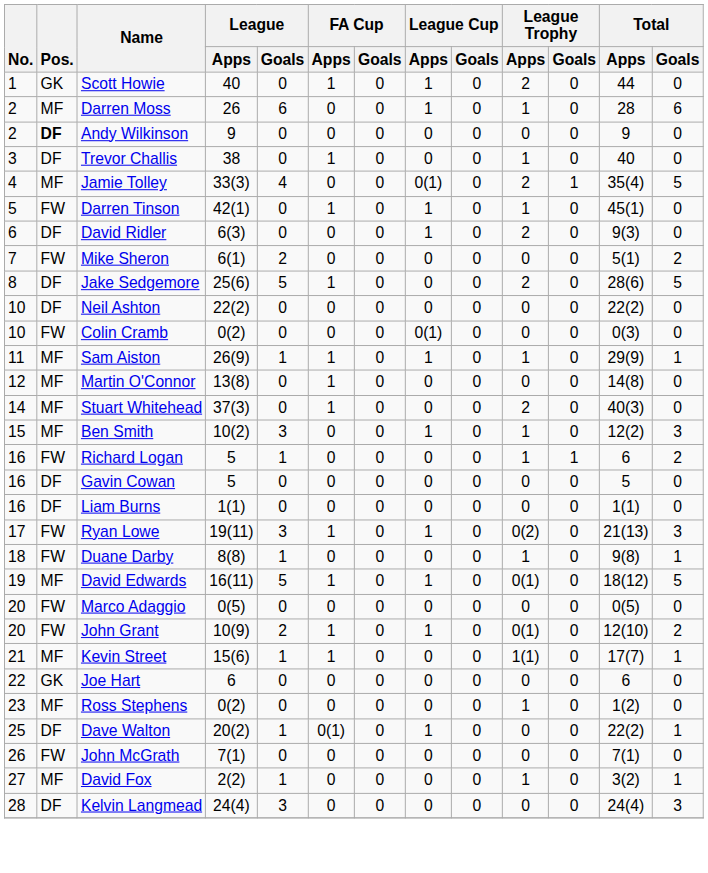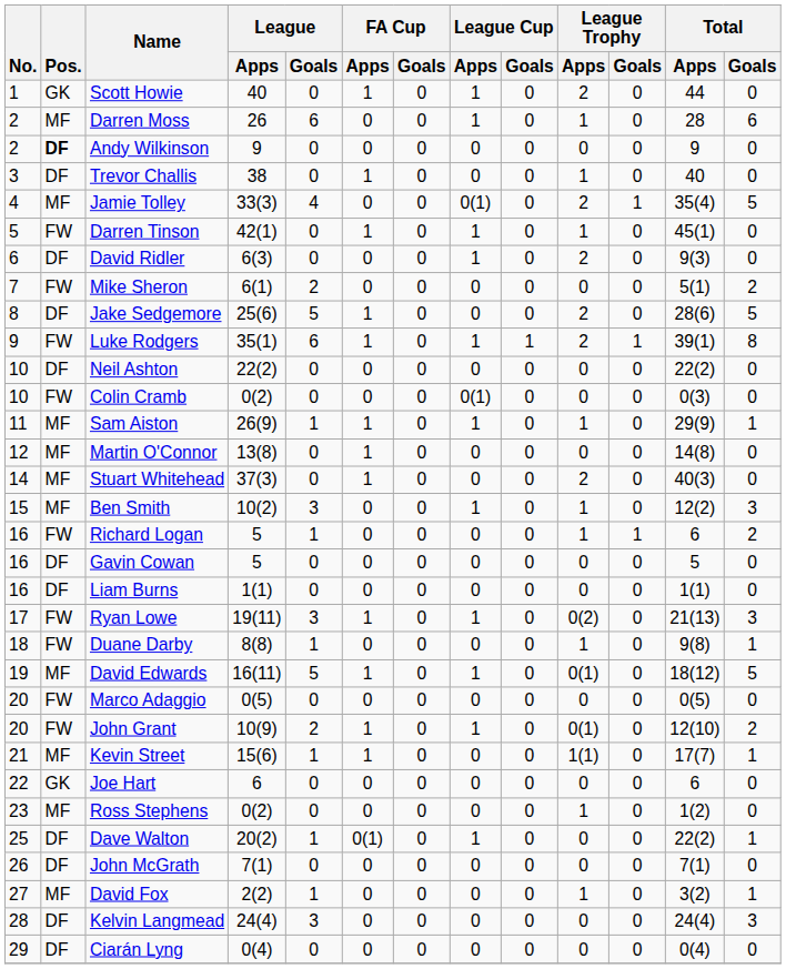 <table class="wikitable" style="text-align:center">
 <tr>
 <th rowspan="2" valign="bottom">No.</th>
 <th rowspan="2" valign="bottom">Pos.</th>
 <th rowspan="2">Name</th>
 <th colspan="2" width="85">League</th>
 <th colspan="2" width="85">FA Cup</th>
 <th colspan="2" width="85">League Cup</th>
 <th colspan="2" width="85">League Trophy</th>
 <th colspan="2" width="85">Total</th>
 </tr>
 <tr>
 <th>Apps</th>
 <th>Goals</th>
 <th>Apps</th>
 <th>Goals</th>
 <th>Apps</th>
 <th>Goals</th>
 <th>Apps</th>
 <th>Goals</th>
 <th>Apps</th>
 <th>Goals</th>
 </tr>
 <tr>
 <td align="left">1</td>
 <td align="left">GK</td>
 <td align="left"> <a href='#'>Scott Howie</a></td>
 <td>40</td>
 <td>0</td>
 <td>1</td>
 <td>0</td>
 <td>1</td>
 <td>0</td>
 <td>2</td>
 <td>0</td>
 <td>44</td>
 <td>0</td>
 </tr>
 <tr>
 <td align="left">2</td>
 <td align="left">MF</td>
 <td align="left"> <a href='#'>Darren Moss</a></td>
 <td>26</td>
 <td>6</td>
 <td>0</td>
 <td>0</td>
 <td>1</td>
 <td>0</td>
 <td>1</td>
 <td>0</td>
 <td>28</td>
 <td>6</td>
 </tr>
 <tr>
 <td align="left">2</td>
 <td align="left"><strong>DF</strong></td>
 <td align="left"> <a href='#'>Andy Wilkinson</a></td>
 <td>9</td>
 <td>0</td>
 <td>0</td>
 <td>0</td>
 <td>0</td>
 <td>0</td>
 <td>0</td>
 <td>0</td>
 <td>9</td>
 <td>0</td>
 </tr>
 <tr>
 <td align="left">3</td>
 <td align="left">DF</td>
 <td align="left"> <a href='#'>Trevor Challis</a></td>
 <td>38</td>
 <td>0</td>
 <td>1</td>
 <td>0</td>
 <td>0</td>
 <td>0</td>
 <td>1</td>
 <td>0</td>
 <td>40</td>
 <td>0</td>
 </tr>
 <tr>
 <td align="left">4</td>
 <td align="left">MF</td>
 <td align="left"> <a href='#'>Jamie Tolley</a></td>
 <td>33(3)</td>
 <td>4</td>
 <td>0</td>
 <td>0</td>
 <td>0(1)</td>
 <td>0</td>
 <td>2</td>
 <td>1</td>
 <td>35(4)</td>
 <td>5</td>
 </tr>
 <tr>
 <td align="left">5</td>
 <td align="left">FW</td>
 <td align="left"> <a href='#'>Darren Tinson</a></td>
 <td>42(1)</td>
 <td>0</td>
 <td>1</td>
 <td>0</td>
 <td>1</td>
 <td>0</td>
 <td>1</td>
 <td>0</td>
 <td>45(1)</td>
 <td>0</td>
 </tr>
 <tr>
 <td align="left">6</td>
 <td align="left">DF</td>
 <td align="left"> <a href='#'>David Ridler</a></td>
 <td>6(3)</td>
 <td>0</td>
 <td>0</td>
 <td>0</td>
 <td>1</td>
 <td>0</td>
 <td>2</td>
 <td>0</td>
 <td>9(3)</td>
 <td>0</td>
 </tr>
 <tr>
 <td align="left">7</td>
 <td align="left">FW</td>
 <td align="left"> <a href='#'>Mike Sheron</a></td>
 <td>6(1)</td>
 <td>2</td>
 <td>0</td>
 <td>0</td>
 <td>0</td>
 <td>0</td>
 <td>0</td>
 <td>0</td>
 <td>5(1)</td>
 <td>2</td>
 </tr>
 <tr>
 <td align="left">8</td>
 <td align="left">DF</td>
 <td align="left"> <a href='#'>Jake Sedgemore</a></td>
 <td>25(6)</td>
 <td>5</td>
 <td>1</td>
 <td>0</td>
 <td>0</td>
 <td>0</td>
 <td>2</td>
 <td>0</td>
 <td>28(6)</td>
 <td>5</td>
+</tr>
+<tr>
+<td align="left">9</td>
+<td align="left">FW</td>
+<td align="left"> <a href='#'>Luke Rodgers</a></td>
+<td>35(1)</td>
+<td>6</td>
+<td>1</td>
+<td>0</td>
+<td>1</td>
+<td>1</td>
+<td>2</td>
+<td>1</td>
+<td>39(1)</td>
+<td>8</td>
 </tr>
 <tr>
 <td align="left">10</td>
 <td align="left">DF</td>
 <td align="left"> <a href='#'>Neil Ashton</a></td>
 <td>22(2)</td>
 <td>0</td>
 <td>0</td>
 <td>0</td>
 <td>0</td>
 <td>0</td>
 <td>0</td>
 <td>0</td>
 <td>22(2)</td>
 <td>0</td>
 </tr>
 <tr>
 <td align="left">10</td>
 <td align="left">FW</td>
 <td align="left"> <a href='#'>Colin Cramb</a></td>
 <td>0(2)</td>
 <td>0</td>
 <td>0</td>
 <td>0</td>
 <td>0(1)</td>
 <td>0</td>
 <td>0</td>
 <td>0</td>
 <td>0(3)</td>
 <td>0</td>
 </tr>
 <tr>
 <td align="left">11</td>
 <td align="left">MF</td>
 <td align="left"> <a href='#'>Sam Aiston</a></td>
 <td>26(9)</td>
 <td>1</td>
 <td>1</td>
 <td>0</td>
 <td>1</td>
 <td>0</td>
 <td>1</td>
 <td>0</td>
 <td>29(9)</td>
 <td>1</td>
 </tr>
 <tr>
 <td align="left">12</td>
 <td align="left">MF</td>
 <td align="left"> <a href='#'>Martin O'Connor</a></td>
 <td>13(8)</td>
 <td>0</td>
 <td>1</td>
 <td>0</td>
 <td>0</td>
 <td>0</td>
 <td>0</td>
 <td>0</td>
 <td>14(8)</td>
 <td>0</td>
 </tr>
 <tr>
 <td align="left">14</td>
 <td align="left">MF</td>
 <td align="left"> <a href='#'>Stuart Whitehead</a></td>
 <td>37(3)</td>
 <td>0</td>
 <td>1</td>
 <td>0</td>
 <td>0</td>
 <td>0</td>
 <td>2</td>
 <td>0</td>
 <td>40(3)</td>
 <td>0</td>
 </tr>
 <tr>
 <td align="left">15</td>
 <td align="left">MF</td>
 <td align="left"> <a href='#'>Ben Smith</a></td>
 <td>10(2)</td>
 <td>3</td>
 <td>0</td>
 <td>0</td>
 <td>1</td>
 <td>0</td>
 <td>1</td>
 <td>0</td>
 <td>12(2)</td>
 <td>3</td>
 </tr>
 <tr>
 <td align="left">16</td>
 <td align="left">FW</td>
 <td align="left"> <a href='#'>Richard Logan</a></td>
 <td>5</td>
 <td>1</td>
 <td>0</td>
 <td>0</td>
 <td>0</td>
 <td>0</td>
 <td>1</td>
 <td>1</td>
 <td>6</td>
 <td>2</td>
 </tr>
 <tr>
 <td align="left">16</td>
 <td align="left">DF</td>
 <td align="left"> <a href='#'>Gavin Cowan</a></td>
 <td>5</td>
 <td>0</td>
 <td>0</td>
 <td>0</td>
 <td>0</td>
 <td>0</td>
 <td>0</td>
 <td>0</td>
 <td>5</td>
 <td>0</td>
 </tr>
 <tr>
 <td align="left">16</td>
 <td align="left">DF</td>
 <td align="left"> <a href='#'>Liam Burns</a></td>
 <td>1(1)</td>
 <td>0</td>
 <td>0</td>
 <td>0</td>
 <td>0</td>
 <td>0</td>
 <td>0</td>
 <td>0</td>
 <td>1(1)</td>
 <td>0</td>
 </tr>
 <tr>
 <td align="left">17</td>
 <td align="left">FW</td>
 <td align="left"> <a href='#'>Ryan Lowe</a></td>
 <td>19(11)</td>
 <td>3</td>
 <td>1</td>
 <td>0</td>
 <td>1</td>
 <td>0</td>
 <td>0(2)</td>
 <td>0</td>
 <td>21(13)</td>
 <td>3</td>
 </tr>
 <tr>
 <td align="left">18</td>
 <td align="left">FW</td>
 <td align="left"> <a href='#'>Duane Darby</a></td>
 <td>8(8)</td>
 <td>1</td>
 <td>0</td>
 <td>0</td>
 <td>0</td>
 <td>0</td>
 <td>1</td>
 <td>0</td>
 <td>9(8)</td>
 <td>1</td>
 </tr>
 <tr>
 <td align="left">19</td>
 <td align="left">MF</td>
 <td align="left"> <a href='#'>David Edwards</a></td>
 <td>16(11)</td>
 <td>5</td>
 <td>1</td>
 <td>0</td>
 <td>1</td>
 <td>0</td>
 <td>0(1)</td>
 <td>0</td>
 <td>18(12)</td>
 <td>5</td>
 </tr>
 <tr>
 <td align="left">20</td>
 <td align="left">FW</td>
 <td align="left"> <a href='#'>Marco Adaggio</a></td>
 <td>0(5)</td>
 <td>0</td>
 <td>0</td>
 <td>0</td>
 <td>0</td>
 <td>0</td>
 <td>0</td>
 <td>0</td>
 <td>0(5)</td>
 <td>0</td>
 </tr>
 <tr>
 <td align="left">20</td>
 <td align="left">FW</td>
 <td align="left"> <a href='#'>John Grant</a></td>
 <td>10(9)</td>
 <td>2</td>
 <td>1</td>
 <td>0</td>
 <td>1</td>
 <td>0</td>
 <td>0(1)</td>
 <td>0</td>
 <td>12(10)</td>
 <td>2</td>
 </tr>
 <tr>
 <td align="left">21</td>
 <td align="left">MF</td>
 <td align="left"> <a href='#'>Kevin Street</a></td>
 <td>15(6)</td>
 <td>1</td>
 <td>1</td>
 <td>0</td>
 <td>0</td>
 <td>0</td>
 <td>1(1)</td>
 <td>0</td>
 <td>17(7)</td>
 <td>1</td>
 </tr>
 <tr>
 <td align="left">22</td>
 <td align="left">GK</td>
 <td align="left"> <a href='#'>Joe Hart</a></td>
 <td>6</td>
 <td>0</td>
 <td>0</td>
 <td>0</td>
 <td>0</td>
 <td>0</td>
 <td>0</td>
 <td>0</td>
 <td>6</td>
 <td>0</td>
 </tr>
 <tr>
 <td align="left">23</td>
 <td align="left">MF</td>
 <td align="left"> <a href='#'>Ross Stephens</a></td>
 <td>0(2)</td>
 <td>0</td>
 <td>0</td>
 <td>0</td>
 <td>0</td>
 <td>0</td>
 <td>1</td>
 <td>0</td>
 <td>1(2)</td>
 <td>0</td>
 </tr>
 <tr>
 <td align="left">25</td>
 <td align="left">DF</td>
 <td align="left"> <a href='#'>Dave Walton</a></td>
 <td>20(2)</td>
 <td>1</td>
 <td>0(1)</td>
 <td>0</td>
 <td>1</td>
 <td>0</td>
 <td>0</td>
 <td>0</td>
 <td>22(2)</td>
 <td>1</td>
 </tr>
 <tr>
 <td align="left">26</td>
-<td align="left">FW</td>
+<td align="left">DF</td>
 <td align="left"> <a href='#'>John McGrath</a></td>
 <td>7(1)</td>
 <td>0</td>
 <td>0</td>
 <td>0</td>
 <td>0</td>
 <td>0</td>
 <td>0</td>
 <td>0</td>
 <td>7(1)</td>
 <td>0</td>
 </tr>
 <tr>
 <td align="left">27</td>
 <td align="left">MF</td>
 <td align="left"> <a href='#'>David Fox</a></td>
 <td>2(2)</td>
 <td>1</td>
 <td>0</td>
 <td>0</td>
 <td>0</td>
 <td>0</td>
 <td>1</td>
 <td>0</td>
 <td>3(2)</td>
 <td>1</td>
 </tr>
 <tr>
 <td align="left">28</td>
 <td align="left">DF</td>
 <td align="left"> <a href='#'>Kelvin Langmead</a></td>
 <td>24(4)</td>
 <td>3</td>
 <td>0</td>
 <td>0</td>
 <td>0</td>
 <td>0</td>
 <td>0</td>
 <td>0</td>
 <td>24(4)</td>
 <td>3</td>
 </tr>
 <tr>
+<td align="left">29</td>
+<td align="left">DF</td>
+<td align="left"> <a href='#'>Ciarán Lyng</a></td>
+<td>0(4)</td>
+<td>0</td>
+<td>0</td>
+<td>0</td>
+<td>0</td>
+<td>0</td>
+<td>0</td>
+<td>0</td>
+<td>0(4)</td>
+<td>0</td>
+</tr>
+<tr>
 </tr>
 </table>
